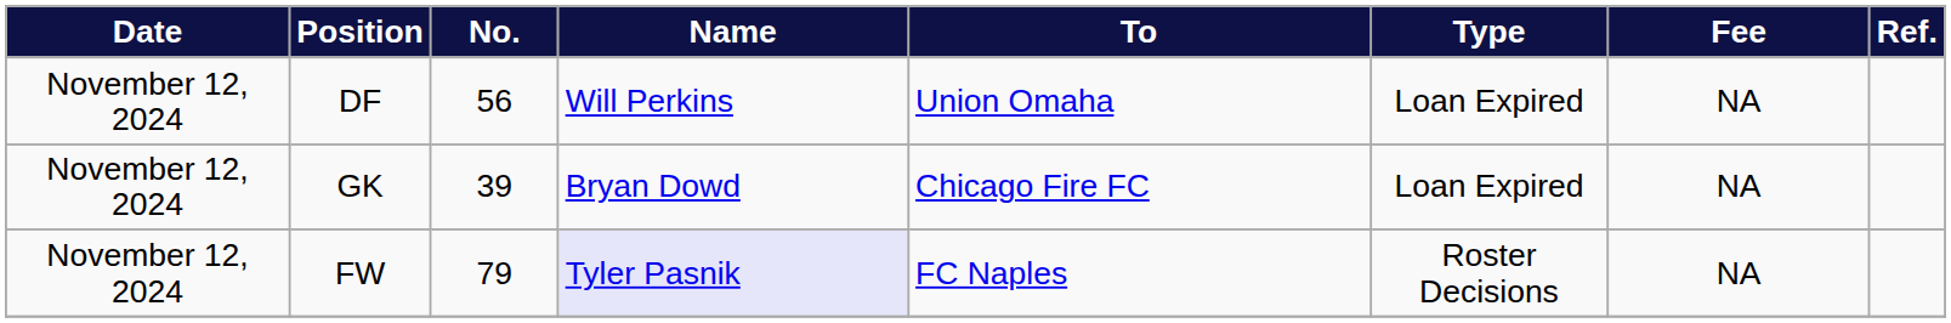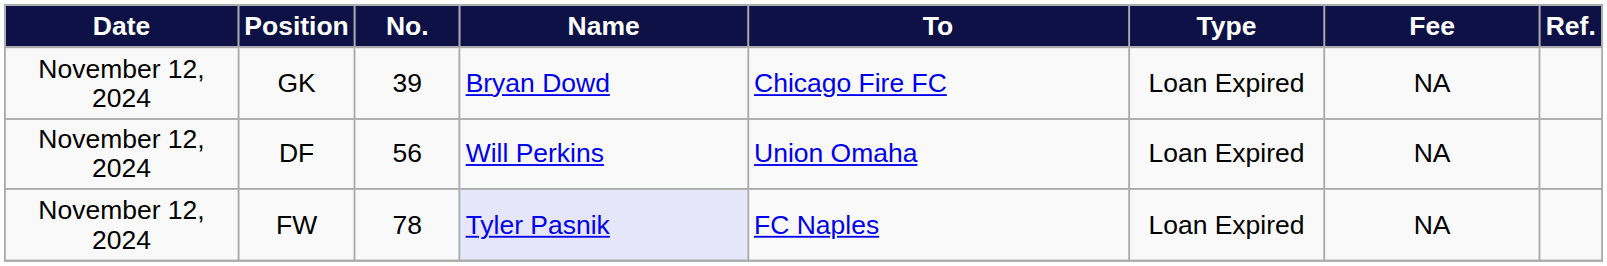 <table class="wikitable" style="text-align:center; font-size:90%; ">
 <tr>
 <th style="background:#0E1145; color:#FFFFFF; width:120px;">Date</th>
 <th style="background:#0E1145; color:#FFFFFF; width:50px;">Position</th>
 <th style="background:#0E1145; color:#FFFFFF; width:50px;">No.</th>
 <th style="background:#0E1145; color:#FFFFFF; width:150px;">Name</th>
 <th style="background:#0E1145; color:#FFFFFF; width:200px;">To</th>
 <th style="background:#0E1145; color:#FFFFFF; Width:100px;">Type</th>
 <th style="background:#0E1145; color:#FFFFFF; width:110px;">Fee</th>
 <th style="background:#0E1145; color:#FFFFFF; width:25px;">Ref.</th>
 </tr>
 <tr>
 <td>November 12, 2024</td>
+<td>GK</td>
+<td>39</td>
+<td align="left"> <a href='#'>Bryan Dowd</a></td>
+<td align="left"> <a href='#'>Chicago Fire FC</a></td>
+<td>Loan Expired</td>
+<td>NA</td>
+<td></td>
+</tr>
+<tr>
+<td>November 12, 2024</td>
 <td>DF</td>
 <td>56</td>
 <td align="left"> <a href='#'>Will Perkins</a></td>
 <td align="left"> <a href='#'>Union Omaha</a></td>
 <td>Loan Expired</td>
 <td>NA</td>
 <td></td>
 </tr>
 <tr>
 <td>November 12, 2024</td>
-<td>GK</td>
-<td>39</td>
-<td align="left"> <a href='#'>Bryan Dowd</a></td>
-<td align="left"> <a href='#'>Chicago Fire FC</a></td>
-<td>Loan Expired</td>
-<td>NA</td>
-<td></td>
-</tr>
-<tr>
-<td>November 12, 2024</td>
 <td>FW</td>
-<td>79</td>
+<td>78</td>
 <td align="left" style="background: lavender;"> <a href='#'>Tyler Pasnik</a></td>
 <td align="left"> <a href='#'>FC Naples</a></td>
-<td>Roster Decisions</td>
+<td>Loan Expired</td>
 <td>NA</td>
 <td></td>
 </tr>
 <tr>
 </tr>
 </table>
